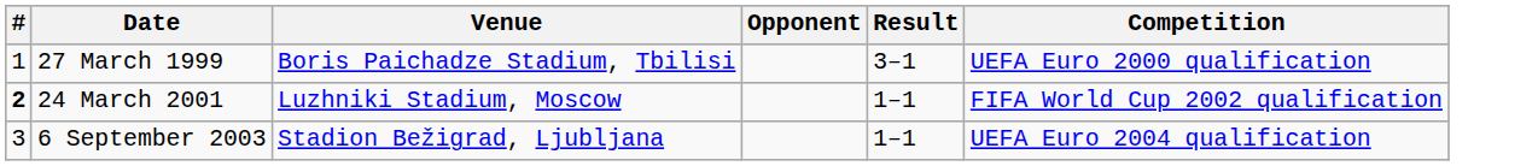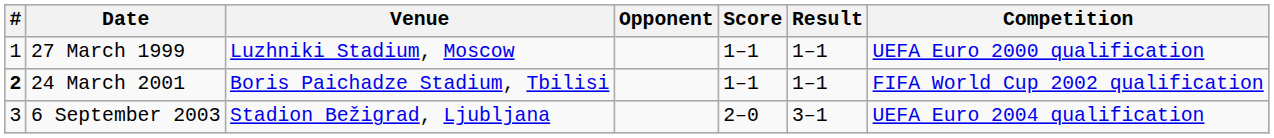 <table class="wikitable" style="font-size:95%;">
 <tr>
 <th>#</th>
 <th>Date</th>
 <th>Venue</th>
 <th>Opponent</th>
+<th>Score</th>
 <th>Result</th>
 <th>Competition</th>
 </tr>
 <tr>
 <td>1</td>
 <td>27 March 1999</td>
-<td><a href='#'>Boris Paichadze Stadium</a>, <a href='#'>Tbilisi</a></td>
+<td><a href='#'>Luzhniki Stadium</a>, <a href='#'>Moscow</a></td>
 <td></td>
-<td>3–1</td>
+<td>1–1</td>
+<td>1–1</td>
 <td><a href='#'>UEFA Euro 2000 qualification</a></td>
 </tr>
 <tr>
 <td><strong>2</strong></td>
 <td>24 March 2001</td>
-<td><a href='#'>Luzhniki Stadium</a>, <a href='#'>Moscow</a></td>
+<td><a href='#'>Boris Paichadze Stadium</a>, <a href='#'>Tbilisi</a></td>
 <td></td>
+<td>1–1</td>
 <td>1–1</td>
 <td><a href='#'>FIFA World Cup 2002 qualification</a></td>
 </tr>
 <tr>
 <td>3</td>
 <td>6 September 2003</td>
 <td><a href='#'>Stadion Bežigrad</a>, <a href='#'>Ljubljana</a></td>
 <td></td>
-<td>1–1</td>
+<td>2–0</td>
+<td>3–1</td>
 <td><a href='#'>UEFA Euro 2004 qualification</a></td>
 </tr>
 </table>
